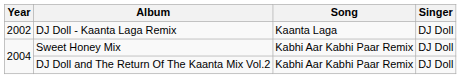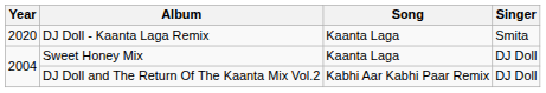 <table class="wikitable">
 <tr>
 <th>Year</th>
 <th>Album</th>
 <th>Song</th>
 <th>Singer</th>
 </tr>
 <tr>
-<td>2002</td>
+<td>2020</td>
 <td>DJ Doll - Kaanta Laga Remix</td>
 <td>Kaanta Laga</td>
-<td>DJ Doll</td>
+<td>Smita</td>
 </tr>
 <tr>
 <td rowspan="3">2004</td>
 <td>Sweet Honey Mix</td>
-<td>Kabhi Aar Kabhi Paar Remix</td>
+<td>Kaanta Laga</td>
 <td>DJ Doll</td>
 </tr>
 <tr>
 <td>DJ Doll and The Return Of The Kaanta Mix Vol.2</td>
 <td>Kabhi Aar Kabhi Paar Remix</td>
 <td>DJ Doll</td>
 </tr>
 </table>
